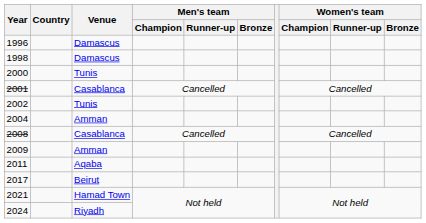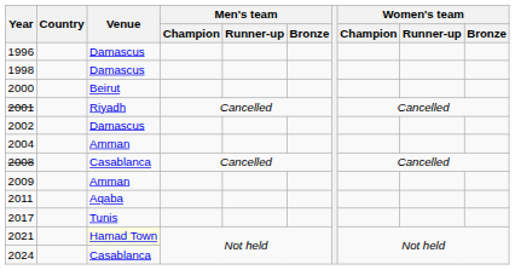 <table class="wikitable" style="font-size:90%">
 <tr>
 <th rowspan="2">Year</th>
 <th rowspan="2">Country</th>
 <th rowspan="2">Venue</th>
 <th colspan="3">Men's team</th>
 <th rowspan="14"></th>
 <th colspan="3">Women's team</th>
 </tr>
 <tr>
 <th>Champion</th>
 <th>Runner-up</th>
 <th>Bronze</th>
 <th>Champion</th>
 <th>Runner-up</th>
 <th>Bronze</th>
 </tr>
 <tr>
 <td>1996</td>
 <td></td>
 <td><a href='#'>Damascus</a></td>
 <td></td>
 <td></td>
 <td></td>
 <td></td>
 <td></td>
 <td></td>
 </tr>
 <tr>
 <td>1998</td>
 <td></td>
 <td><a href='#'>Damascus</a></td>
 <td></td>
 <td></td>
 <td></td>
 <td></td>
 <td></td>
 <td></td>
 </tr>
 <tr>
 <td>2000</td>
 <td></td>
-<td><a href='#'>Tunis</a></td>
+<td><a href='#'>Beirut</a></td>
 <td></td>
 <td></td>
 <td><br></td>
 <td></td>
 <td></td>
 <td><br></td>
 </tr>
 <tr>
 <td><s>2001</s></td>
 <td></td>
-<td><a href='#'>Casablanca</a></td>
+<td><a href='#'>Riyadh</a></td>
 <td align="center" colspan="3"><em>Cancelled</em></td>
 <td align="center" colspan="3"><em>Cancelled</em></td>
 </tr>
 <tr>
 <td>2002</td>
 <td></td>
-<td><a href='#'>Tunis</a></td>
+<td><a href='#'>Damascus</a></td>
 <td></td>
 <td></td>
 <td></td>
 <td></td>
 <td></td>
 <td></td>
 </tr>
 <tr>
 <td>2004</td>
 <td></td>
 <td><a href='#'>Amman</a></td>
 <td></td>
 <td></td>
 <td></td>
 <td></td>
 <td></td>
 <td></td>
 </tr>
 <tr>
 <td><s>2008</s></td>
 <td></td>
 <td><a href='#'>Casablanca</a></td>
 <td align="center" colspan="3"><em>Cancelled</em></td>
 <td align="center" colspan="3"><em>Cancelled</em></td>
 </tr>
 <tr>
 <td>2009</td>
 <td></td>
 <td><a href='#'>Amman</a></td>
 <td></td>
 <td></td>
 <td><br></td>
 <td></td>
 <td></td>
 <td><br></td>
 </tr>
 <tr>
 <td>2011</td>
 <td></td>
 <td><a href='#'>Aqaba</a></td>
 <td></td>
 <td></td>
 <td></td>
 <td></td>
 <td></td>
 <td></td>
 </tr>
 <tr>
 <td>2017</td>
 <td></td>
-<td><a href='#'>Beirut</a></td>
+<td><a href='#'>Tunis</a></td>
 <td></td>
 <td></td>
 <td></td>
 <td></td>
 <td></td>
 <td></td>
 </tr>
 <tr>
 <td>2021</td>
 <td></td>
-<td><a href='#'>Hamad Town</a></td>
+<td style="background: lightyellow;"><a href='#'>Hamad Town</a></td>
 <td colspan="3" rowspan="2" align="center"><em>Not held</em></td>
 <td colspan="3" rowspan="2" align="center"><em>Not held</em></td>
 </tr>
 <tr>
 <td>2024</td>
 <td></td>
-<td><a href='#'>Riyadh</a></td>
+<td><a href='#'>Casablanca</a></td>
 </tr>
 </table>
